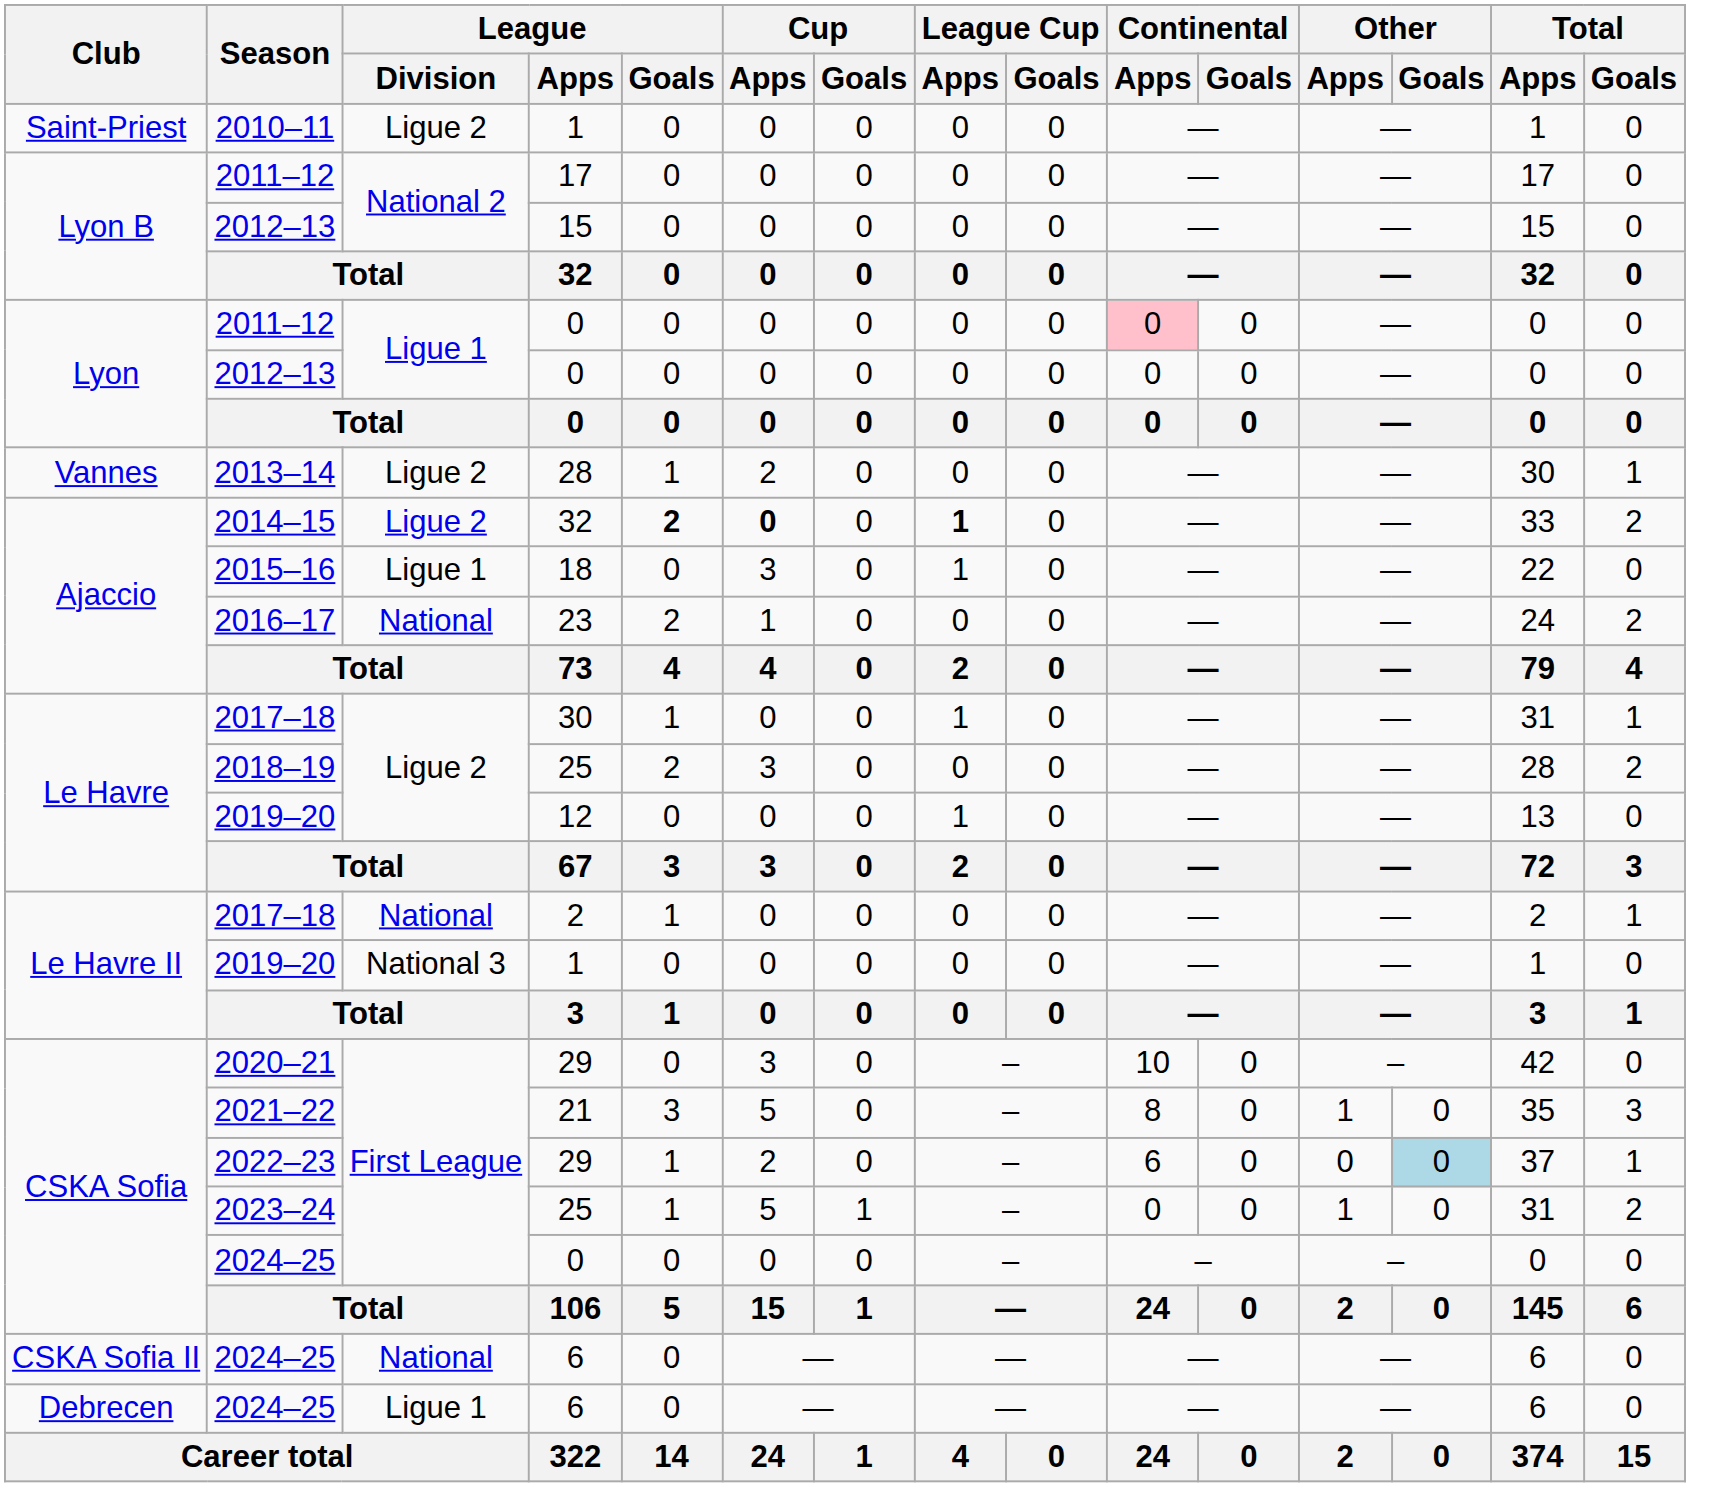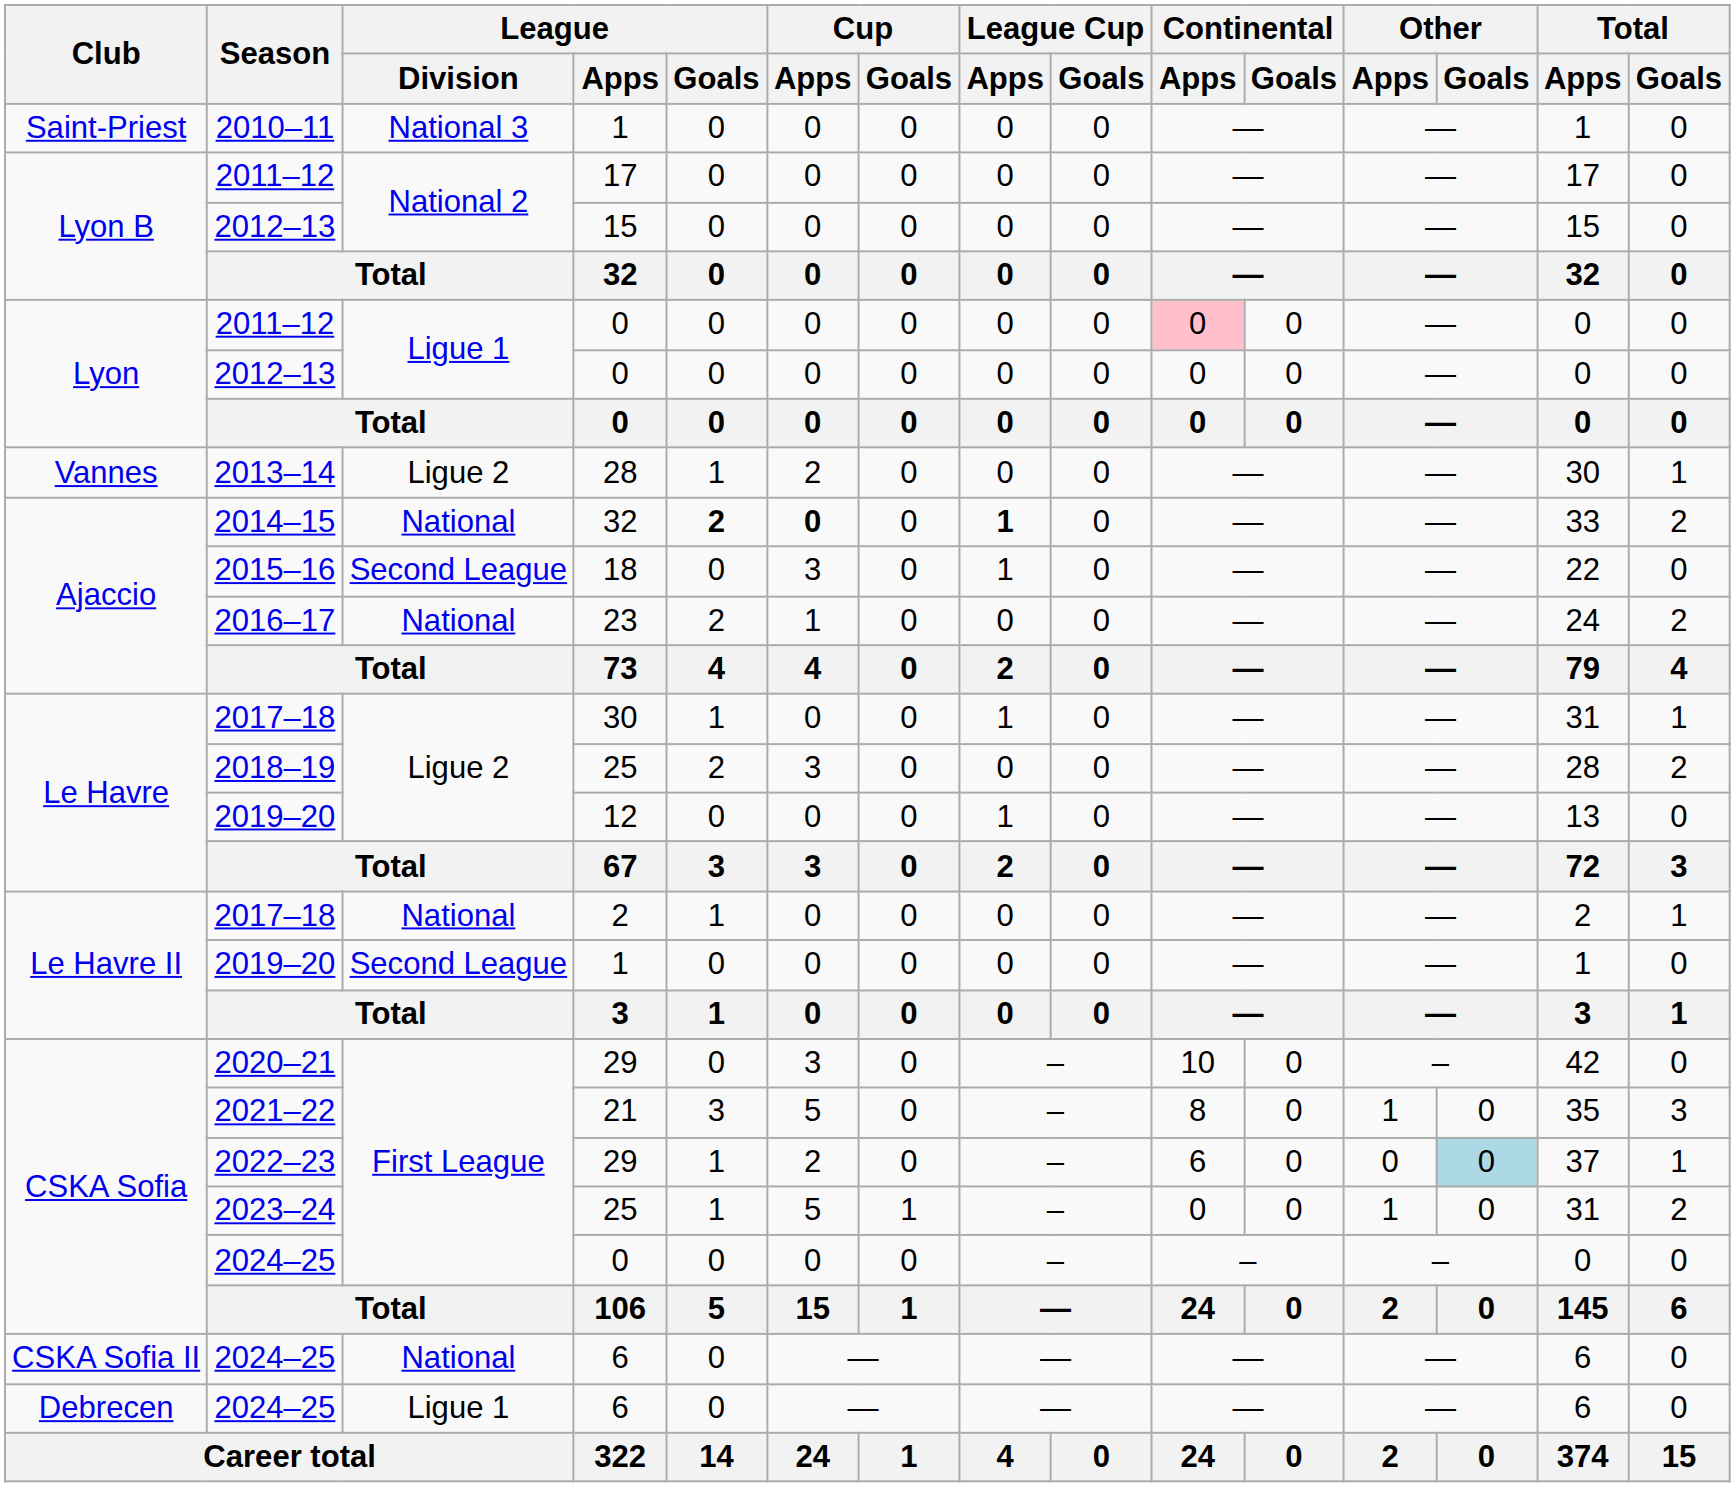 <table class="wikitable" style="text-align:center">
 <tr>
 <th rowspan="2">Club</th>
 <th rowspan="2">Season</th>
 <th colspan="3">League</th>
 <th colspan="2">Cup</th>
 <th colspan="2">League Cup</th>
 <th colspan="2">Continental</th>
 <th colspan="2">Other</th>
 <th colspan="2">Total</th>
 </tr>
 <tr>
 <th>Division</th>
 <th>Apps</th>
 <th>Goals</th>
 <th>Apps</th>
 <th>Goals</th>
 <th>Apps</th>
 <th>Goals</th>
 <th>Apps</th>
 <th>Goals</th>
 <th>Apps</th>
 <th>Goals</th>
 <th>Apps</th>
 <th>Goals</th>
 </tr>
 <tr>
 <td rowspan="1"><a href='#'>Saint-Priest</a></td>
 <td><a href='#'>2010–11</a></td>
-<td>Ligue 2</td>
+<td rowspan="1"><a href='#'>National 3</a></td>
 <td>1</td>
 <td>0</td>
 <td>0</td>
 <td>0</td>
 <td>0</td>
 <td>0</td>
 <td colspan="2">—</td>
 <td colspan="2">—</td>
 <td>1</td>
 <td>0</td>
 </tr>
 <tr>
 <td rowspan="3"><a href='#'>Lyon B</a></td>
 <td><a href='#'>2011–12</a></td>
 <td rowspan="2"><a href='#'>National 2</a></td>
 <td>17</td>
 <td>0</td>
 <td>0</td>
 <td>0</td>
 <td>0</td>
 <td>0</td>
 <td colspan="2">—</td>
 <td colspan="2">—</td>
 <td>17</td>
 <td>0</td>
 </tr>
 <tr>
 <td><a href='#'>2012–13</a></td>
 <td>15</td>
 <td>0</td>
 <td>0</td>
 <td>0</td>
 <td>0</td>
 <td>0</td>
 <td colspan="2">—</td>
 <td colspan="2">—</td>
 <td>15</td>
 <td>0</td>
 </tr>
 <tr>
 <th colspan="2">Total</th>
 <th>32</th>
 <th>0</th>
 <th>0</th>
 <th>0</th>
 <th>0</th>
 <th>0</th>
 <th colspan="2">—</th>
 <th colspan="2">—</th>
 <th>32</th>
 <th>0</th>
 </tr>
 <tr>
 <td rowspan="3"><a href='#'>Lyon</a></td>
 <td><a href='#'>2011–12</a></td>
 <td rowspan="2"><a href='#'>Ligue 1</a></td>
 <td>0</td>
 <td>0</td>
 <td>0</td>
 <td>0</td>
 <td>0</td>
 <td>0</td>
 <td style="background: pink;">0</td>
 <td>0</td>
 <td colspan="2">—</td>
 <td>0</td>
 <td>0</td>
 </tr>
 <tr>
 <td><a href='#'>2012–13</a></td>
 <td>0</td>
 <td>0</td>
 <td>0</td>
 <td>0</td>
 <td>0</td>
 <td>0</td>
 <td>0</td>
 <td>0</td>
 <td colspan="2">—</td>
 <td>0</td>
 <td>0</td>
 </tr>
 <tr>
 <th colspan="2">Total</th>
 <th>0</th>
 <th>0</th>
 <th>0</th>
 <th>0</th>
 <th>0</th>
 <th>0</th>
 <th>0</th>
 <th>0</th>
 <th colspan="2">—</th>
 <th>0</th>
 <th>0</th>
 </tr>
 <tr>
 <td rowspan="1"><a href='#'>Vannes</a></td>
 <td><a href='#'>2013–14</a></td>
 <td>Ligue 2</td>
 <td>28</td>
 <td>1</td>
 <td>2</td>
 <td>0</td>
 <td>0</td>
 <td>0</td>
 <td colspan="2">—</td>
 <td colspan="2">—</td>
 <td>30</td>
 <td>1</td>
 </tr>
 <tr>
 <td rowspan="4"><a href='#'>Ajaccio</a></td>
 <td><a href='#'>2014–15</a></td>
-<td><a href='#'>Ligue 2</a></td>
+<td rowspan="1"><a href='#'>National</a></td>
 <td>32</td>
 <td><strong>2</strong></td>
 <td><strong>0</strong></td>
 <td>0</td>
 <td><strong>1</strong></td>
 <td>0</td>
 <td colspan="2">—</td>
 <td colspan="2">—</td>
 <td>33</td>
 <td>2</td>
 </tr>
 <tr>
 <td><a href='#'>2015–16</a></td>
-<td>Ligue 1</td>
+<td><a href='#'>Second League</a></td>
 <td>18</td>
 <td>0</td>
 <td>3</td>
 <td>0</td>
 <td>1</td>
 <td>0</td>
 <td colspan="2">—</td>
 <td colspan="2">—</td>
 <td>22</td>
 <td>0</td>
 </tr>
 <tr>
 <td><a href='#'>2016–17</a></td>
 <td rowspan="1"><a href='#'>National</a></td>
 <td>23</td>
 <td>2</td>
 <td>1</td>
 <td>0</td>
 <td>0</td>
 <td>0</td>
 <td colspan="2">—</td>
 <td colspan="2">—</td>
 <td>24</td>
 <td>2</td>
 </tr>
 <tr>
 <th colspan="2">Total</th>
 <th>73</th>
 <th>4</th>
 <th>4</th>
 <th>0</th>
 <th>2</th>
 <th>0</th>
 <th colspan="2">—</th>
 <th colspan="2">—</th>
 <th>79</th>
 <th>4</th>
 </tr>
 <tr>
 <td rowspan="4"><a href='#'>Le Havre</a></td>
 <td><a href='#'>2017–18</a></td>
 <td rowspan="3">Ligue 2</td>
 <td>30</td>
 <td>1</td>
 <td>0</td>
 <td>0</td>
 <td>1</td>
 <td>0</td>
 <td colspan="2">—</td>
 <td colspan="2">—</td>
 <td>31</td>
 <td>1</td>
 </tr>
 <tr>
 <td><a href='#'>2018–19</a></td>
 <td>25</td>
 <td>2</td>
 <td>3</td>
 <td>0</td>
 <td>0</td>
 <td>0</td>
 <td colspan="2">—</td>
 <td colspan="2">—</td>
 <td>28</td>
 <td>2</td>
 </tr>
 <tr>
 <td><a href='#'>2019–20</a></td>
 <td>12</td>
 <td>0</td>
 <td>0</td>
 <td>0</td>
 <td>1</td>
 <td>0</td>
 <td colspan="2">—</td>
 <td colspan="2">—</td>
 <td>13</td>
 <td>0</td>
 </tr>
 <tr>
 <th colspan="2">Total</th>
 <th>67</th>
 <th>3</th>
 <th>3</th>
 <th>0</th>
 <th>2</th>
 <th>0</th>
 <th colspan="2">—</th>
 <th colspan="2">—</th>
 <th>72</th>
 <th>3</th>
 </tr>
 <tr>
 <td rowspan="3"><a href='#'>Le Havre II</a></td>
 <td><a href='#'>2017–18</a></td>
 <td rowspan="1"><a href='#'>National</a></td>
 <td>2</td>
 <td>1</td>
 <td>0</td>
 <td>0</td>
 <td>0</td>
 <td>0</td>
 <td colspan="2">—</td>
 <td colspan="2">—</td>
 <td>2</td>
 <td>1</td>
 </tr>
 <tr>
 <td><a href='#'>2019–20</a></td>
-<td>National 3</td>
+<td><a href='#'>Second League</a></td>
 <td>1</td>
 <td>0</td>
 <td>0</td>
 <td>0</td>
 <td>0</td>
 <td>0</td>
 <td colspan="2">—</td>
 <td colspan="2">—</td>
 <td>1</td>
 <td>0</td>
 </tr>
 <tr>
 <th colspan="2">Total</th>
 <th>3</th>
 <th>1</th>
 <th>0</th>
 <th>0</th>
 <th>0</th>
 <th>0</th>
 <th colspan="2">—</th>
 <th colspan="2">—</th>
 <th>3</th>
 <th>1</th>
 </tr>
 <tr>
 <td rowspan="6"><a href='#'>CSKA Sofia</a></td>
 <td><a href='#'>2020–21</a></td>
 <td rowspan="5"><a href='#'>First League</a></td>
 <td>29</td>
 <td>0</td>
 <td>3</td>
 <td>0</td>
 <td colspan="2">–</td>
 <td>10</td>
 <td>0</td>
 <td colspan="2">–</td>
 <td>42</td>
 <td>0</td>
 </tr>
 <tr>
 <td><a href='#'>2021–22</a></td>
 <td>21</td>
 <td>3</td>
 <td>5</td>
 <td>0</td>
 <td colspan="2">–</td>
 <td>8</td>
 <td>0</td>
 <td>1</td>
 <td>0</td>
 <td>35</td>
 <td>3</td>
 </tr>
 <tr>
 <td><a href='#'>2022–23</a></td>
 <td>29</td>
 <td>1</td>
 <td>2</td>
 <td>0</td>
 <td colspan="2">–</td>
 <td>6</td>
 <td>0</td>
 <td>0</td>
 <td style="background: lightblue;">0</td>
 <td>37</td>
 <td>1</td>
 </tr>
 <tr>
 <td><a href='#'>2023–24</a></td>
 <td>25</td>
 <td>1</td>
 <td>5</td>
 <td>1</td>
 <td colspan="2">–</td>
 <td>0</td>
 <td>0</td>
 <td>1</td>
 <td>0</td>
 <td>31</td>
 <td>2</td>
 </tr>
 <tr>
 <td><a href='#'>2024–25</a></td>
 <td>0</td>
 <td>0</td>
 <td>0</td>
 <td>0</td>
 <td colspan="2">–</td>
 <td colspan="2">–</td>
 <td colspan="2">–</td>
 <td>0</td>
 <td>0</td>
 </tr>
 <tr>
 <th colspan="2">Total</th>
 <th>106</th>
 <th>5</th>
 <th>15</th>
 <th>1</th>
 <th colspan="2">—</th>
 <th>24</th>
 <th>0</th>
 <th>2</th>
 <th>0</th>
 <th>145</th>
 <th>6</th>
 </tr>
 <tr>
 <td align=center valign=center><a href='#'>CSKA Sofia II</a></td>
 <td><a href='#'>2024–25</a></td>
 <td rowspan="1"><a href='#'>National</a></td>
 <td>6</td>
 <td>0</td>
 <td colspan="2">—</td>
 <td colspan="2">—</td>
 <td colspan="2">—</td>
 <td colspan="2">—</td>
 <td>6</td>
 <td>0</td>
 </tr>
 <tr>
 <td rowspan="1"><a href='#'>Debrecen</a></td>
 <td><a href='#'>2024–25</a></td>
 <td>Ligue 1</td>
 <td>6</td>
 <td>0</td>
 <td colspan="2">—</td>
 <td colspan="2">—</td>
 <td colspan="2">—</td>
 <td colspan="2">—</td>
 <td>6</td>
 <td>0</td>
 </tr>
 <tr>
 <th colspan="3">Career total</th>
 <th>322</th>
 <th>14</th>
 <th>24</th>
 <th>1</th>
 <th>4</th>
 <th>0</th>
 <th>24</th>
 <th>0</th>
 <th>2</th>
 <th>0</th>
 <th>374</th>
 <th>15</th>
 </tr>
 </table>
